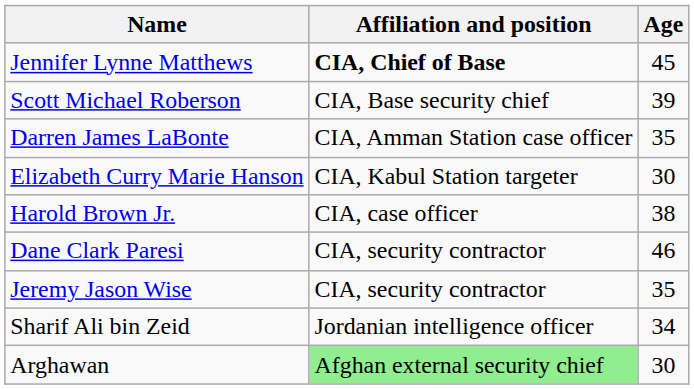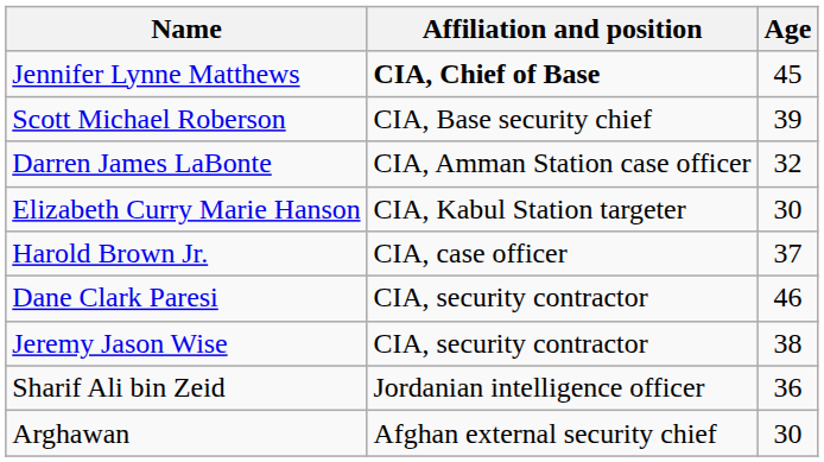 <table class="wikitable" style="float:right;margin-left:1em">
 <tr>
 <th>Name</th>
 <th>Affiliation and position</th>
 <th>Age</th>
 </tr>
 <tr>
 <td><a href='#'>Jennifer Lynne Matthews</a></td>
 <td><strong>CIA, Chief of Base</strong></td>
 <td align="center">45</td>
 </tr>
 <tr>
 <td><a href='#'>Scott Michael Roberson</a></td>
 <td>CIA, Base security chief</td>
 <td align="center">39</td>
 </tr>
 <tr>
 <td><a href='#'>Darren James LaBonte</a></td>
 <td>CIA, Amman Station case officer</td>
-<td align="center">35</td>
+<td align="center">32</td>
 </tr>
 <tr>
 <td><a href='#'>Elizabeth Curry Marie Hanson</a></td>
 <td>CIA, Kabul Station targeter</td>
 <td align="center">30</td>
 </tr>
 <tr>
 <td><a href='#'>Harold Brown Jr.</a></td>
 <td>CIA, case officer</td>
-<td align="center">38</td>
+<td align="center">37</td>
 </tr>
 <tr>
 <td><a href='#'>Dane Clark Paresi</a></td>
 <td>CIA, security contractor</td>
 <td align="center">46</td>
 </tr>
 <tr>
 <td><a href='#'>Jeremy Jason Wise</a></td>
 <td>CIA, security contractor</td>
-<td align="center">35</td>
+<td align="center">38</td>
 </tr>
 <tr>
 <td>Sharif Ali bin Zeid</td>
 <td>Jordanian intelligence officer</td>
-<td align="center">34</td>
+<td align="center">36</td>
 </tr>
 <tr>
 <td>Arghawan</td>
-<td style="background: lightgreen;">Afghan external security chief</td>
+<td>Afghan external security chief</td>
 <td align="center">30</td>
 </tr>
 </table>
